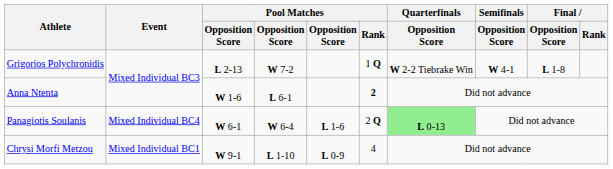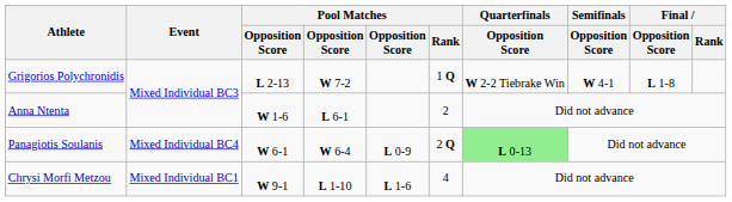 <table class=wikitable style="font-size:90%">
 <tr>
 <th rowspan="2">Athlete</th>
 <th rowspan="2">Event</th>
 <th colspan="4">Pool Matches</th>
 <th>Quarterfinals</th>
 <th>Semifinals</th>
 <th colspan=2>Final / </th>
 </tr>
 <tr>
 <th>Opposition<br>Score</th>
 <th>Opposition<br>Score</th>
 <th>Opposition<br>Score</th>
 <th>Rank</th>
 <th>Opposition<br>Score</th>
 <th>Opposition<br>Score</th>
 <th>Opposition<br>Score</th>
 <th>Rank</th>
 </tr>
 <tr align=center>
 <td align=left><a href='#'>Grigorios Polychronidis</a></td>
 <td align=left rowspan=2><a href='#'>Mixed Ιndividual BC3</a></td>
 <td><br><strong>L</strong> 2-13</td>
 <td><br><strong>W</strong> 7-2</td>
 <td></td>
 <td>1 <strong>Q</strong></td>
 <td><br><strong>W</strong> 2-2 Tiebrake Win</td>
 <td><br><strong>W</strong> 4-1</td>
 <td><br><strong>L</strong> 1-8</td>
 <td></td>
 </tr>
 <tr align=center>
 <td align=left><a href='#'>Anna Ntenta</a></td>
 <td><br><strong>W</strong> 1-6</td>
 <td><br><strong>L</strong> 6-1</td>
 <td></td>
-<td><strong>2</strong></td>
+<td>2</td>
 <td colspan=4>Did not advance</td>
 </tr>
 <tr align=center>
 <td align=left><a href='#'>Panagiotis Soulanis</a></td>
 <td align=left><a href='#'>Mixed Ιndividual BC4</a></td>
 <td><br><strong>W</strong> 6-1</td>
 <td><br><strong>W</strong> 6-4</td>
-<td><br><strong>L</strong> 1-6</td>
+<td><br><strong>L</strong> 0-9</td>
 <td>2 <strong>Q</strong></td>
 <td style="background: lightgreen;"><br><strong>L</strong> 0-13</td>
 <td colspan=3>Did not advance</td>
 </tr>
 <tr align=center>
 <td align=left><a href='#'>Chrysi Morfi Metzou</a></td>
 <td align=left><a href='#'>Mixed Ιndividual BC1</a></td>
 <td><br><strong>W</strong> 9-1</td>
 <td><br><strong>L</strong> 1-10</td>
-<td><br><strong>L</strong> 0-9</td>
+<td><br><strong>L</strong> 1-6</td>
 <td>4</td>
 <td colspan=4>Did not advance</td>
 </tr>
 </table>
